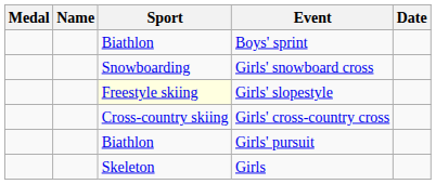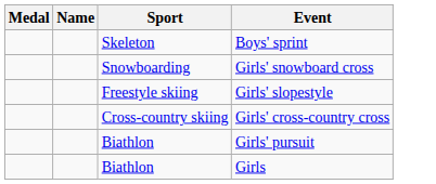 <table class="wikitable sortable" style="font-size: 95%">
 <tr>
 <th>Medal</th>
 <th>Name</th>
 <th>Sport</th>
 <th>Event</th>
-<th>Date</th>
 </tr>
 <tr>
 <td></td>
 <td></td>
-<td><a href='#'>Biathlon</a></td>
+<td><a href='#'>Skeleton</a></td>
 <td><a href='#'>Boys' sprint</a></td>
-<td></td>
 </tr>
 <tr>
 <td></td>
 <td></td>
 <td><a href='#'>Snowboarding</a></td>
 <td><a href='#'>Girls' snowboard cross</a></td>
-<td></td>
 </tr>
 <tr>
 <td></td>
 <td></td>
-<td style="background: lightyellow;"><a href='#'>Freestyle skiing</a></td>
+<td><a href='#'>Freestyle skiing</a></td>
 <td><a href='#'>Girls' slopestyle</a></td>
-<td></td>
 </tr>
 <tr>
 <td></td>
 <td></td>
 <td><a href='#'>Cross-country skiing</a></td>
 <td><a href='#'>Girls' cross-country cross</a></td>
-<td></td>
 </tr>
 <tr>
 <td></td>
 <td></td>
 <td><a href='#'>Biathlon</a></td>
 <td><a href='#'>Girls' pursuit</a></td>
-<td></td>
 </tr>
 <tr>
 <td></td>
 <td></td>
-<td><a href='#'>Skeleton</a></td>
+<td><a href='#'>Biathlon</a></td>
 <td><a href='#'>Girls</a></td>
-<td></td>
 </tr>
 </table>
